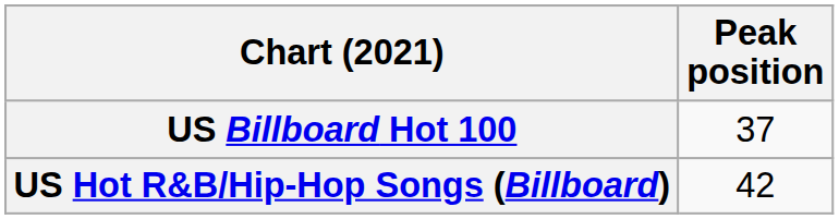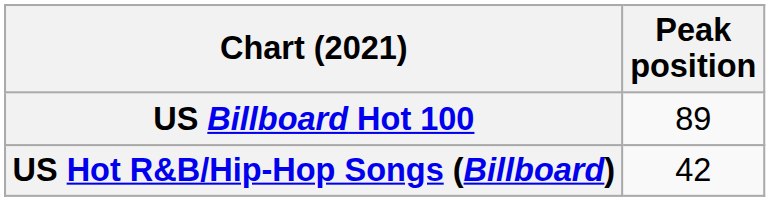 <table class="wikitable sortable plainrowheaders" style="text-align:center">
 <tr>
 <th scope="col">Chart (2021)</th>
 <th scope="col">Peak<br>position</th>
 </tr>
 <tr>
 <th scope="row">US <a href='#'><em>Billboard</em> Hot 100</a></th>
-<td>37</td>
+<td>89</td>
 </tr>
 <tr>
 <th scope="row">US <a href='#'>Hot R&B/Hip-Hop Songs</a> (<em><a href='#'>Billboard</a></em>)</th>
 <td>42</td>
 </tr>
 </table>
